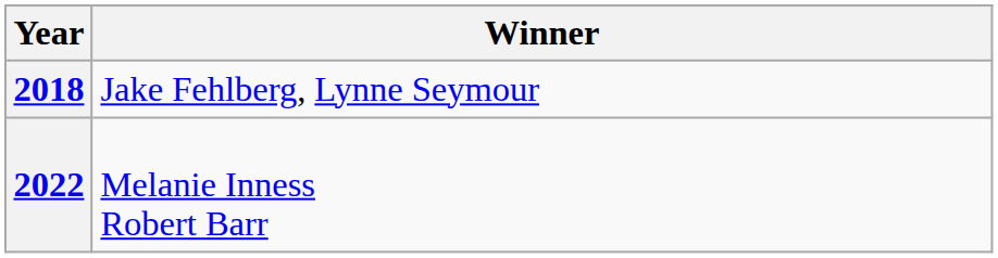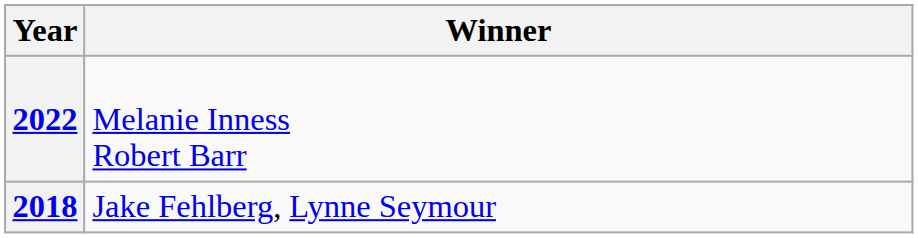 <table class="wikitable">
 <tr>
 <th>Year</th>
 <th Width=400>Winner</th>
 </tr>
 <tr>
+<th><a href='#'>2022</a></th>
+<td> <br><a href='#'>Melanie Inness</a><br><a href='#'>Robert Barr</a></td>
+</tr>
+<tr>
 <th><a href='#'>2018</a></th>
 <td> <a href='#'>Jake Fehlberg</a>, <a href='#'>Lynne Seymour</a></td>
 </tr>
-<tr>
-<th><a href='#'>2022</a></th>
-<td> <br><a href='#'>Melanie Inness</a><br><a href='#'>Robert Barr</a></td>
-</tr>
 </table>
